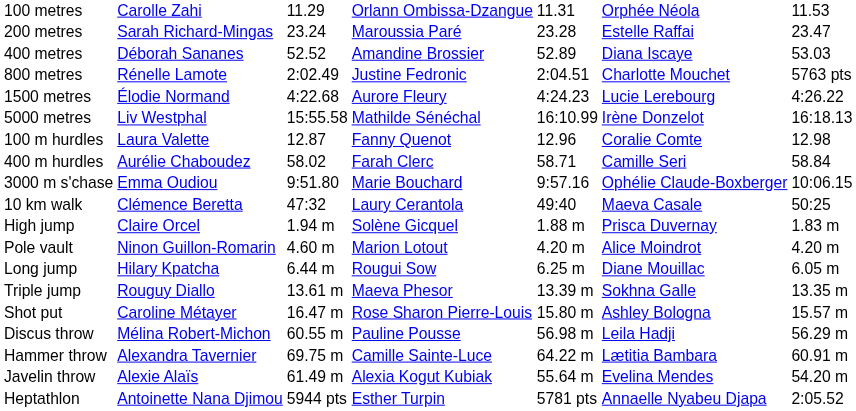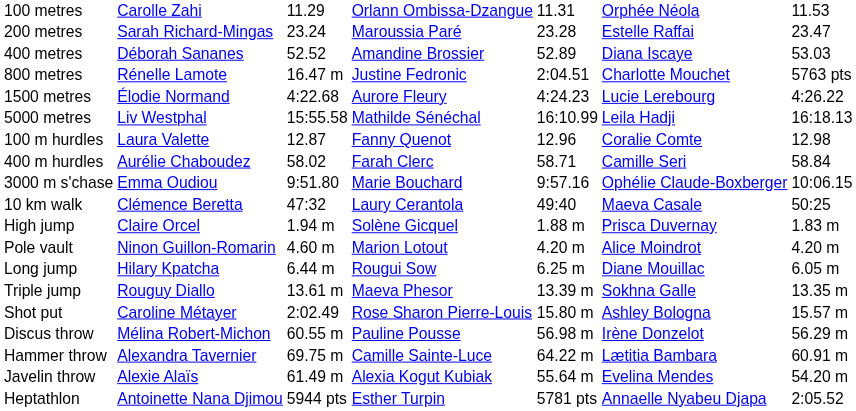 <table>
 <tr>
 <td>100 metres</td>
 <td><a href='#'>Carolle Zahi</a></td>
 <td>11.29</td>
 <td><a href='#'>Orlann Ombissa-Dzangue</a></td>
 <td>11.31</td>
 <td><a href='#'>Orphée Néola</a></td>
 <td>11.53</td>
 </tr>
 <tr>
 <td>200 metres</td>
 <td><a href='#'>Sarah Richard-Mingas</a></td>
 <td>23.24</td>
 <td><a href='#'>Maroussia Paré</a></td>
 <td>23.28</td>
 <td><a href='#'>Estelle Raffai</a></td>
 <td>23.47</td>
 </tr>
 <tr>
 <td>400 metres</td>
 <td><a href='#'>Déborah Sananes</a></td>
 <td>52.52</td>
 <td><a href='#'>Amandine Brossier</a></td>
 <td>52.89</td>
 <td><a href='#'>Diana Iscaye</a></td>
 <td>53.03</td>
 </tr>
 <tr>
 <td>800 metres</td>
 <td><a href='#'>Rénelle Lamote</a></td>
-<td>2:02.49</td>
+<td>16.47 m </td>
 <td><a href='#'>Justine Fedronic</a></td>
 <td>2:04.51</td>
 <td><a href='#'>Charlotte Mouchet</a></td>
 <td>5763 pts</td>
 </tr>
 <tr>
 <td>1500 metres</td>
 <td><a href='#'>Élodie Normand</a></td>
 <td>4:22.68</td>
 <td><a href='#'>Aurore Fleury</a></td>
 <td>4:24.23</td>
 <td><a href='#'>Lucie Lerebourg</a></td>
 <td>4:26.22</td>
 </tr>
 <tr>
 <td>5000 metres</td>
 <td><a href='#'>Liv Westphal</a></td>
 <td>15:55.58</td>
 <td><a href='#'>Mathilde Sénéchal</a></td>
 <td>16:10.99</td>
-<td><a href='#'>Irène Donzelot</a></td>
+<td><a href='#'>Leila Hadji</a></td>
 <td>16:18.13</td>
 </tr>
 <tr>
 <td>100 m hurdles</td>
 <td><a href='#'>Laura Valette</a></td>
 <td>12.87 </td>
 <td><a href='#'>Fanny Quenot</a></td>
 <td>12.96 </td>
 <td><a href='#'>Coralie Comte</a></td>
 <td>12.98 </td>
 </tr>
 <tr>
 <td>400 m hurdles</td>
 <td><a href='#'>Aurélie Chaboudez</a></td>
 <td>58.02</td>
 <td><a href='#'>Farah Clerc</a></td>
 <td>58.71</td>
 <td><a href='#'>Camille Seri</a></td>
 <td>58.84</td>
 </tr>
 <tr>
 <td>3000 m s'chase</td>
 <td><a href='#'>Emma Oudiou</a></td>
 <td>9:51.80</td>
 <td><a href='#'>Marie Bouchard</a></td>
 <td>9:57.16</td>
 <td><a href='#'>Ophélie Claude-Boxberger</a></td>
 <td>10:06.15</td>
 </tr>
 <tr>
 <td>10 km walk</td>
 <td><a href='#'>Clémence Beretta</a></td>
 <td>47:32</td>
 <td><a href='#'>Laury Cerantola</a></td>
 <td>49:40 </td>
 <td><a href='#'>Maeva Casale</a></td>
 <td>50:25 </td>
 </tr>
 <tr>
 <td>High jump</td>
 <td><a href='#'>Claire Orcel</a></td>
 <td>1.94 m </td>
 <td><a href='#'>Solène Gicquel</a></td>
 <td>1.88 m </td>
 <td><a href='#'>Prisca Duvernay</a></td>
 <td>1.83 m</td>
 </tr>
 <tr>
 <td>Pole vault</td>
 <td><a href='#'>Ninon Guillon-Romarin</a></td>
 <td>4.60 m</td>
 <td><a href='#'>Marion Lotout</a></td>
 <td>4.20 m</td>
 <td><a href='#'>Alice Moindrot</a></td>
 <td>4.20 m</td>
 </tr>
 <tr>
 <td>Long jump</td>
 <td><a href='#'>Hilary Kpatcha</a></td>
 <td>6.44 m</td>
 <td><a href='#'>Rougui Sow</a></td>
 <td>6.25 m</td>
 <td><a href='#'>Diane Mouillac</a></td>
 <td>6.05 m</td>
 </tr>
 <tr>
 <td>Triple jump</td>
 <td><a href='#'>Rouguy Diallo</a></td>
 <td>13.61 m</td>
 <td><a href='#'>Maeva Phesor</a></td>
 <td>13.39 m</td>
 <td><a href='#'>Sokhna Galle</a></td>
 <td>13.35 m</td>
 </tr>
 <tr>
 <td>Shot put</td>
 <td><a href='#'>Caroline Métayer</a></td>
-<td>16.47 m </td>
+<td>2:02.49</td>
 <td><a href='#'>Rose Sharon Pierre-Louis</a></td>
 <td>15.80 m</td>
 <td><a href='#'>Ashley Bologna</a></td>
 <td>15.57 m</td>
 </tr>
 <tr>
 <td>Discus throw</td>
 <td><a href='#'>Mélina Robert-Michon</a></td>
 <td>60.55 m</td>
 <td><a href='#'>Pauline Pousse</a></td>
 <td>56.98 m</td>
-<td><a href='#'>Leila Hadji</a></td>
+<td><a href='#'>Irène Donzelot</a></td>
 <td>56.29 m</td>
 </tr>
 <tr>
 <td>Hammer throw</td>
 <td><a href='#'>Alexandra Tavernier</a></td>
 <td>69.75 m</td>
 <td><a href='#'>Camille Sainte-Luce</a></td>
 <td>64.22 m</td>
 <td><a href='#'>Lætitia Bambara</a></td>
 <td>60.91 m</td>
 </tr>
 <tr>
 <td>Javelin throw</td>
 <td><a href='#'>Alexie Alaïs</a></td>
 <td>61.49 m  </td>
 <td><a href='#'>Alexia Kogut Kubiak</a></td>
 <td>55.64 m</td>
 <td><a href='#'>Evelina Mendes</a></td>
 <td>54.20 m</td>
 </tr>
 <tr>
 <td>Heptathlon</td>
 <td><a href='#'>Antoinette Nana Djimou</a></td>
 <td>5944 pts</td>
 <td><a href='#'>Esther Turpin</a></td>
 <td>5781 pts</td>
 <td><a href='#'>Annaelle Nyabeu Djapa</a></td>
 <td>2:05.52</td>
 </tr>
 </table>
